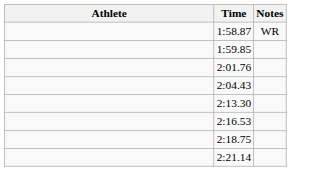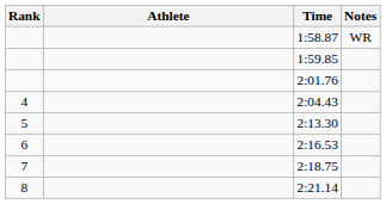 <table class="wikitable" style="text-align:center">
 <tr>
+<th>Rank</th>
 <th Style="width:18em">Athlete</th>
 <th>Time</th>
 <th>Notes</th>
 </tr>
 <tr>
+<td></td>
 <td style="text-align:left"></td>
 <td>1:58.87</td>
 <td>WR</td>
 </tr>
 <tr>
+<td></td>
 <td style="text-align:left"></td>
 <td>1:59.85</td>
 <td></td>
 </tr>
 <tr>
+<td></td>
 <td style="text-align:left"></td>
 <td>2:01.76</td>
 <td></td>
 </tr>
 <tr>
+<td>4</td>
 <td style="text-align:left"></td>
 <td>2:04.43</td>
 <td></td>
 </tr>
 <tr>
+<td>5</td>
 <td style="text-align:left"></td>
 <td>2:13.30</td>
 <td></td>
 </tr>
 <tr>
+<td>6</td>
 <td style="text-align:left"></td>
 <td>2:16.53</td>
 <td></td>
 </tr>
 <tr>
+<td>7</td>
 <td style="text-align:left"></td>
 <td>2:18.75</td>
 <td></td>
 </tr>
 <tr>
+<td>8</td>
 <td style="text-align:left"></td>
 <td>2:21.14</td>
 <td></td>
 </tr>
 </table>
